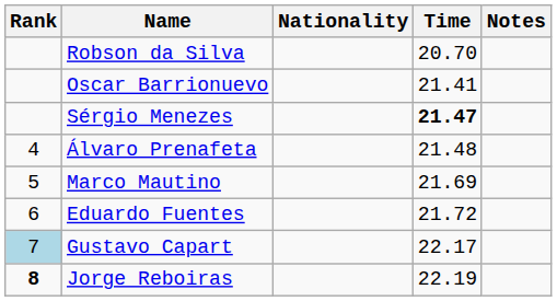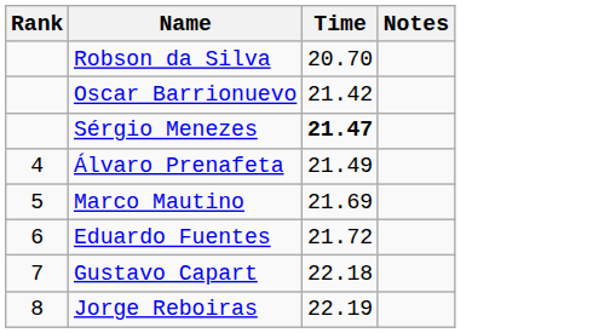 <table class="wikitable sortable" style="text-align:center">
 <tr>
 <th>Rank</th>
 <th>Name</th>
-<th>Nationality</th>
 <th>Time</th>
 <th>Notes</th>
 </tr>
 <tr>
 <td></td>
 <td align=left><a href='#'>Robson da Silva</a></td>
-<td align=left></td>
 <td>20.70</td>
 <td></td>
 </tr>
 <tr>
 <td></td>
 <td align=left><a href='#'>Oscar Barrionuevo</a></td>
-<td align=left></td>
-<td>21.41</td>
+<td>21.42</td>
 <td></td>
 </tr>
 <tr>
 <td></td>
 <td align=left><a href='#'>Sérgio Menezes</a></td>
-<td align=left></td>
 <td><strong>21.47</strong></td>
 <td></td>
 </tr>
 <tr>
 <td>4</td>
 <td align=left><a href='#'>Álvaro Prenafeta</a></td>
-<td align=left></td>
-<td>21.48</td>
+<td>21.49</td>
 <td></td>
 </tr>
 <tr>
 <td>5</td>
 <td align=left><a href='#'>Marco Mautino</a></td>
-<td align=left></td>
 <td>21.69</td>
 <td></td>
 </tr>
 <tr>
 <td>6</td>
 <td align=left><a href='#'>Eduardo Fuentes</a></td>
-<td align=left></td>
 <td>21.72</td>
 <td></td>
 </tr>
 <tr>
-<td style="background: lightblue;">7</td>
+<td>7</td>
 <td align=left><a href='#'>Gustavo Capart</a></td>
-<td align=left></td>
-<td>22.17</td>
+<td>22.18</td>
 <td></td>
 </tr>
 <tr>
-<td><strong>8</strong></td>
+<td>8</td>
 <td align=left><a href='#'>Jorge Reboiras</a></td>
-<td align=left></td>
 <td>22.19</td>
 <td></td>
 </tr>
 </table>
